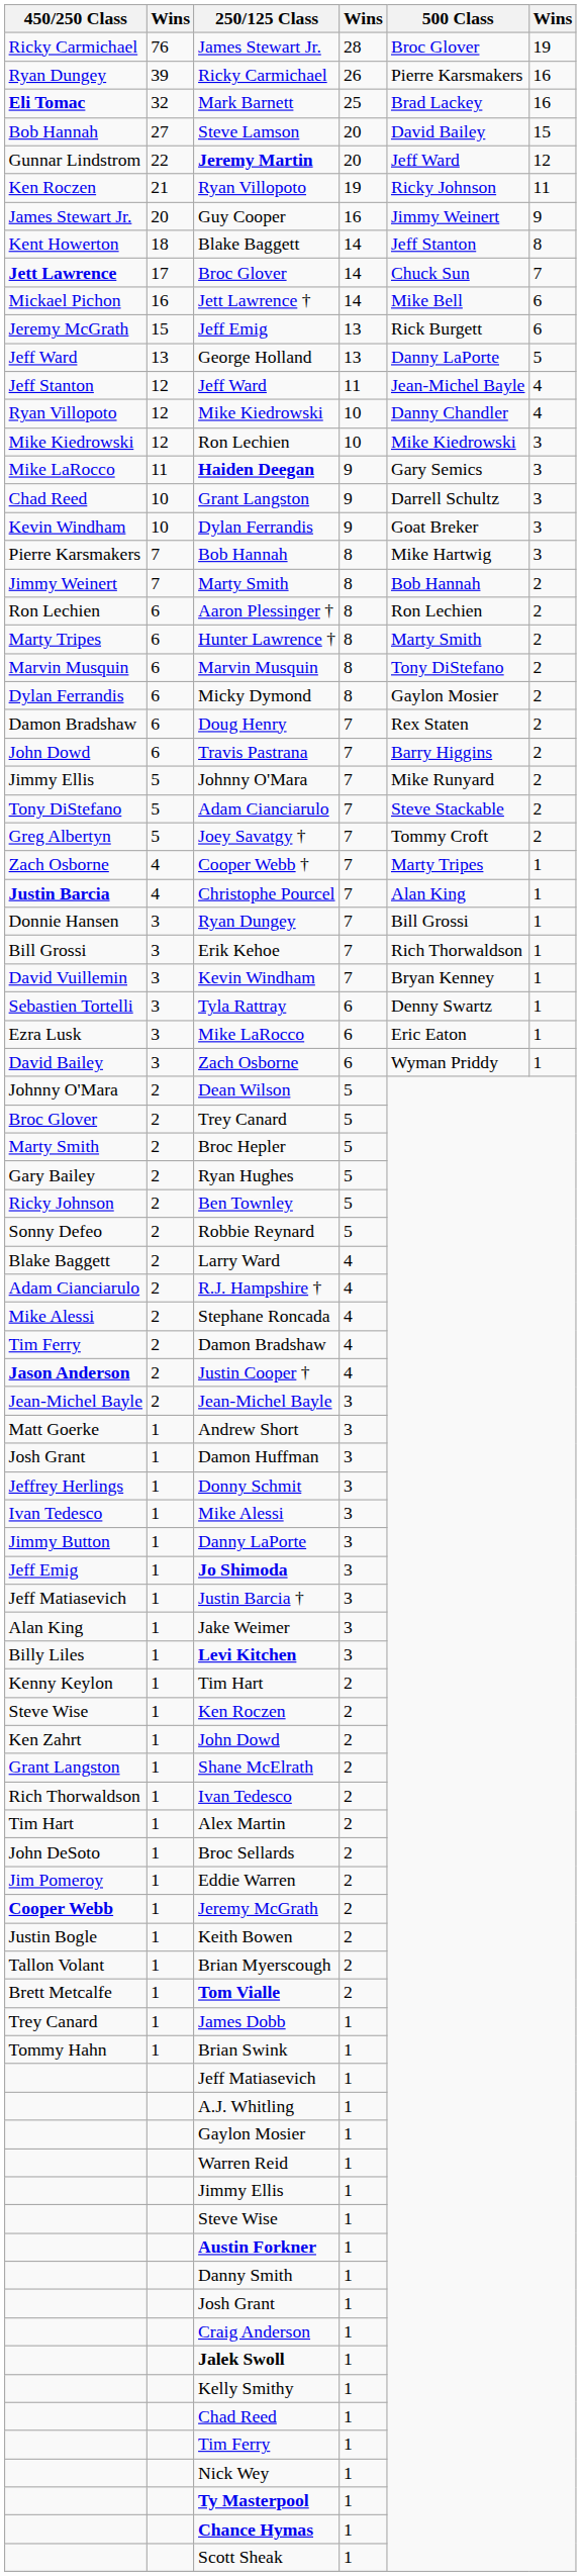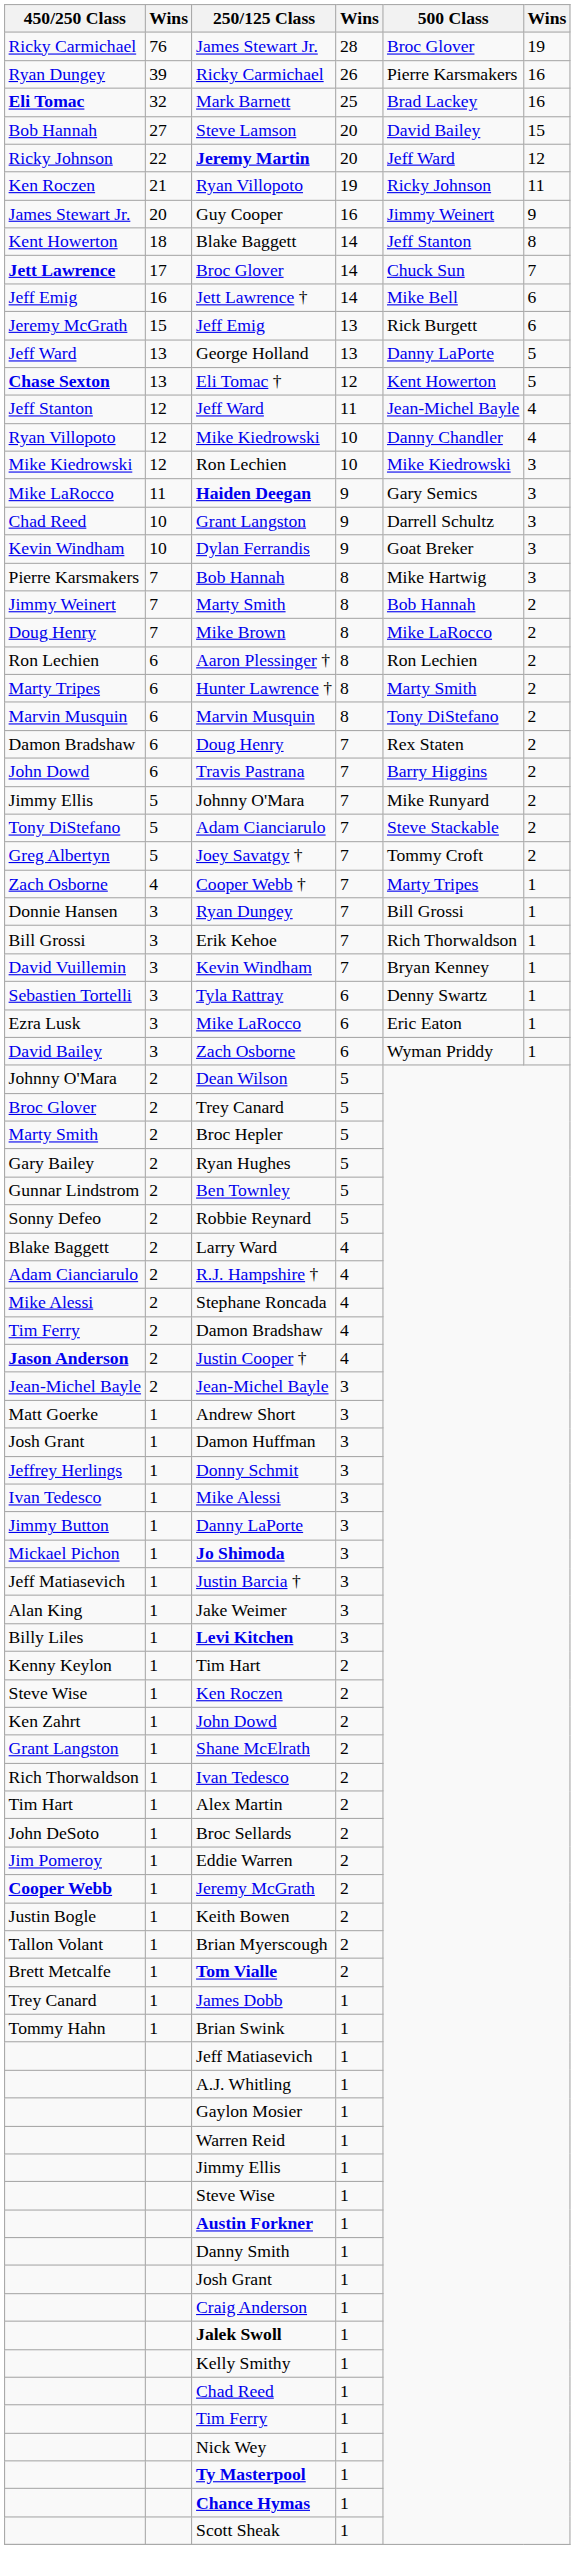 <table class="wikitable">
 <tr>
 <th>450/250 Class</th>
 <th>Wins</th>
 <th>250/125 Class</th>
 <th>Wins</th>
 <th>500 Class</th>
 <th>Wins</th>
 </tr>
 <tr>
 <td> <a href='#'>Ricky Carmichael</a></td>
 <td>76</td>
 <td> <a href='#'>James Stewart Jr.</a></td>
 <td>28</td>
 <td> <a href='#'>Broc Glover</a></td>
 <td>19</td>
 </tr>
 <tr>
 <td> <a href='#'>Ryan Dungey</a></td>
 <td>39</td>
 <td> <a href='#'>Ricky Carmichael</a></td>
 <td>26</td>
 <td> Pierre Karsmakers</td>
 <td>16</td>
 </tr>
 <tr>
 <td><strong> <a href='#'>Eli Tomac</a></strong></td>
 <td>32</td>
 <td> <a href='#'>Mark Barnett</a></td>
 <td>25</td>
 <td> <a href='#'>Brad Lackey</a></td>
 <td>16</td>
 </tr>
 <tr>
 <td> <a href='#'>Bob Hannah</a></td>
 <td>27</td>
 <td> <a href='#'>Steve Lamson</a></td>
 <td>20</td>
 <td> <a href='#'>David Bailey</a></td>
 <td>15</td>
 </tr>
 <tr>
-<td> Gunnar Lindstrom</td>
+<td> <a href='#'>Ricky Johnson</a></td>
 <td>22</td>
 <td><strong> <a href='#'>Jeremy Martin</a></strong></td>
 <td>20</td>
 <td> <a href='#'>Jeff Ward</a></td>
 <td>12</td>
 </tr>
 <tr>
 <td> <a href='#'>Ken Roczen</a></td>
 <td>21</td>
 <td> <a href='#'>Ryan Villopoto</a></td>
 <td>19</td>
 <td> <a href='#'>Ricky Johnson</a></td>
 <td>11</td>
 </tr>
 <tr>
 <td> <a href='#'>James Stewart Jr.</a></td>
 <td>20</td>
 <td> Guy Cooper</td>
 <td>16</td>
 <td> <a href='#'>Jimmy Weinert</a></td>
 <td>9</td>
 </tr>
 <tr>
 <td> <a href='#'>Kent Howerton</a></td>
 <td>18</td>
 <td> Blake Baggett</td>
 <td>14</td>
 <td> <a href='#'>Jeff Stanton</a></td>
 <td>8</td>
 </tr>
 <tr>
 <td><strong> <a href='#'>Jett Lawrence</a></strong></td>
 <td>17</td>
 <td> <a href='#'>Broc Glover</a></td>
 <td>14</td>
 <td> <a href='#'>Chuck Sun</a></td>
 <td>7</td>
 </tr>
 <tr>
-<td> <a href='#'>Mickael Pichon</a></td>
+<td> <a href='#'>Jeff Emig</a></td>
 <td>16</td>
 <td> <a href='#'>Jett Lawrence</a> †</td>
 <td>14</td>
 <td> <a href='#'>Mike Bell</a></td>
 <td>6</td>
 </tr>
 <tr>
 <td><strong></strong> <a href='#'>Jeremy McGrath</a></td>
 <td>15</td>
 <td> <a href='#'>Jeff Emig</a></td>
 <td>13</td>
 <td> Rick Burgett</td>
 <td>6</td>
 </tr>
 <tr>
 <td> <a href='#'>Jeff Ward</a></td>
 <td>13</td>
 <td> George Holland</td>
 <td>13</td>
 <td> <a href='#'>Danny LaPorte</a></td>
+<td>5</td>
+</tr>
+<tr>
+<td><strong> <a href='#'>Chase Sexton</a></strong></td>
+<td>13</td>
+<td> <a href='#'>Eli Tomac</a> †</td>
+<td>12</td>
+<td> <a href='#'>Kent Howerton</a></td>
 <td>5</td>
 </tr>
 <tr>
 <td> <a href='#'>Jeff Stanton</a></td>
 <td>12</td>
 <td> <a href='#'>Jeff Ward</a></td>
 <td>11</td>
 <td> <a href='#'>Jean-Michel Bayle</a></td>
 <td>4</td>
 </tr>
 <tr>
 <td> <a href='#'>Ryan Villopoto</a></td>
 <td>12</td>
 <td> <a href='#'>Mike Kiedrowski</a></td>
 <td>10</td>
 <td> <a href='#'>Danny Chandler</a></td>
 <td>4</td>
 </tr>
 <tr>
 <td> <a href='#'>Mike Kiedrowski</a></td>
 <td>12</td>
 <td> Ron Lechien</td>
 <td>10</td>
 <td> <a href='#'>Mike Kiedrowski</a></td>
 <td>3</td>
 </tr>
 <tr>
 <td> <a href='#'>Mike LaRocco</a></td>
 <td>11</td>
 <td><strong> <a href='#'>Haiden Deegan</a></strong></td>
 <td>9</td>
 <td> Gary Semics</td>
 <td>3</td>
 </tr>
 <tr>
 <td> <a href='#'>Chad Reed</a></td>
 <td>10</td>
 <td> <a href='#'>Grant Langston</a></td>
 <td>9</td>
 <td> Darrell Schultz</td>
 <td>3</td>
 </tr>
 <tr>
 <td> <a href='#'>Kevin Windham</a></td>
 <td>10</td>
 <td><strong></strong> <a href='#'>Dylan Ferrandis</a></td>
 <td>9</td>
 <td> Goat Breker</td>
 <td>3</td>
 </tr>
 <tr>
 <td> Pierre Karsmakers</td>
 <td>7</td>
 <td> <a href='#'>Bob Hannah</a></td>
 <td>8</td>
 <td> Mike Hartwig</td>
 <td>3</td>
 </tr>
 <tr>
 <td> <a href='#'>Jimmy Weinert</a></td>
 <td>7</td>
 <td> <a href='#'>Marty Smith</a></td>
 <td>8</td>
 <td> <a href='#'>Bob Hannah</a></td>
 <td>2</td>
 </tr>
 <tr>
+<td> <a href='#'>Doug Henry</a></td>
+<td>7</td>
+<td> <a href='#'>Mike Brown</a></td>
+<td>8</td>
+<td> <a href='#'>Mike LaRocco</a></td>
+<td>2</td>
+</tr>
+<tr>
 <td> Ron Lechien</td>
 <td>6</td>
 <td> <a href='#'>Aaron Plessinger</a> †</td>
 <td>8</td>
 <td> Ron Lechien</td>
 <td>2</td>
 </tr>
 <tr>
 <td> <a href='#'>Marty Tripes</a></td>
 <td>6</td>
 <td> <a href='#'>Hunter Lawrence</a> †</td>
 <td>8</td>
 <td> <a href='#'>Marty Smith</a></td>
 <td>2</td>
 </tr>
 <tr>
 <td> <a href='#'>Marvin Musquin</a></td>
 <td>6</td>
 <td> <a href='#'>Marvin Musquin</a></td>
 <td>8</td>
 <td> <a href='#'>Tony DiStefano</a></td>
-<td>2</td>
-</tr>
-<tr>
-<td> <a href='#'>Dylan Ferrandis</a></td>
-<td>6</td>
-<td><strong></strong> Micky Dymond</td>
-<td>8</td>
-<td> Gaylon Mosier</td>
 <td>2</td>
 </tr>
 <tr>
 <td> Damon Bradshaw</td>
 <td>6</td>
 <td> <a href='#'>Doug Henry</a></td>
 <td>7</td>
 <td> Rex Staten</td>
 <td>2</td>
 </tr>
 <tr>
 <td> <a href='#'>John Dowd</a></td>
 <td>6</td>
 <td> <a href='#'>Travis Pastrana</a></td>
 <td>7</td>
 <td> <a href='#'>Barry Higgins</a></td>
 <td>2</td>
 </tr>
 <tr>
 <td> Jimmy Ellis</td>
 <td>5</td>
 <td> Johnny O'Mara</td>
 <td>7</td>
 <td> Mike Runyard</td>
 <td>2</td>
 </tr>
 <tr>
 <td> <a href='#'>Tony DiStefano</a></td>
 <td>5</td>
 <td> <a href='#'>Adam Cianciarulo</a></td>
 <td>7</td>
 <td> <a href='#'>Steve Stackable</a></td>
 <td>2</td>
 </tr>
 <tr>
 <td> <a href='#'>Greg Albertyn</a></td>
 <td>5</td>
 <td> <a href='#'>Joey Savatgy</a> †</td>
 <td>7</td>
 <td> Tommy Croft</td>
 <td>2</td>
 </tr>
 <tr>
 <td> <a href='#'>Zach Osborne</a></td>
 <td>4</td>
 <td> <a href='#'>Cooper Webb</a> †</td>
 <td>7</td>
 <td> <a href='#'>Marty Tripes</a></td>
-<td>1</td>
-</tr>
-<tr>
-<td><strong> <a href='#'>Justin Barcia</a></strong></td>
-<td>4</td>
-<td> <a href='#'>Christophe Pourcel</a></td>
-<td>7</td>
-<td> <a href='#'>Alan King</a></td>
 <td>1</td>
 </tr>
 <tr>
 <td> Donnie Hansen</td>
 <td>3</td>
 <td> <a href='#'>Ryan Dungey</a></td>
 <td>7</td>
 <td> Bill Grossi</td>
 <td>1</td>
 </tr>
 <tr>
 <td> Bill Grossi</td>
 <td>3</td>
 <td> Erik Kehoe</td>
 <td>7</td>
 <td> Rich Thorwaldson</td>
 <td>1</td>
 </tr>
 <tr>
 <td> <a href='#'>David Vuillemin</a></td>
 <td>3</td>
 <td> <a href='#'>Kevin Windham</a></td>
 <td>7</td>
 <td> Bryan Kenney</td>
 <td>1</td>
 </tr>
 <tr>
 <td> <a href='#'>Sebastien Tortelli</a></td>
 <td>3</td>
 <td> <a href='#'>Tyla Rattray</a></td>
 <td>6</td>
 <td> Denny Swartz</td>
 <td>1</td>
 </tr>
 <tr>
 <td> Ezra Lusk</td>
 <td>3</td>
 <td> <a href='#'>Mike LaRocco</a></td>
 <td>6</td>
 <td> Eric Eaton</td>
 <td>1</td>
 </tr>
 <tr>
 <td> <a href='#'>David Bailey</a></td>
 <td>3</td>
 <td> <a href='#'>Zach Osborne</a></td>
 <td>6</td>
 <td> Wyman Priddy</td>
 <td>1</td>
 </tr>
 <tr>
 <td> Johnny O'Mara</td>
 <td>2</td>
 <td> <a href='#'>Dean Wilson</a></td>
 <td>5</td>
 </tr>
 <tr>
 <td> <a href='#'>Broc Glover</a></td>
 <td>2</td>
 <td> Trey Canard</td>
 <td>5</td>
 </tr>
 <tr>
 <td> <a href='#'>Marty Smith</a></td>
 <td>2</td>
 <td> Broc Hepler</td>
 <td>5</td>
 </tr>
 <tr>
 <td> Gary Bailey</td>
 <td>2</td>
 <td> Ryan Hughes</td>
 <td>5</td>
 </tr>
 <tr>
-<td> <a href='#'>Ricky Johnson</a></td>
+<td> Gunnar Lindstrom</td>
 <td>2</td>
 <td> <a href='#'>Ben Townley</a></td>
 <td>5</td>
 </tr>
 <tr>
 <td> Sonny Defeo</td>
 <td>2</td>
 <td> Robbie Reynard</td>
 <td>5</td>
 </tr>
 <tr>
 <td> Blake Baggett</td>
 <td>2</td>
 <td> Larry Ward</td>
 <td>4</td>
 </tr>
 <tr>
 <td> <a href='#'>Adam Cianciarulo</a></td>
 <td>2</td>
 <td> <a href='#'>R.J. Hampshire</a> †</td>
 <td>4</td>
 </tr>
 <tr>
 <td> <a href='#'>Mike Alessi</a></td>
 <td>2</td>
 <td> Stephane Roncada</td>
 <td>4</td>
 </tr>
 <tr>
 <td> <a href='#'>Tim Ferry</a></td>
 <td>2</td>
 <td> Damon Bradshaw</td>
 <td>4</td>
 </tr>
 <tr>
 <td><strong> <a href='#'>Jason Anderson</a></strong></td>
 <td>2</td>
 <td> <a href='#'>Justin Cooper</a> †</td>
 <td>4</td>
 </tr>
 <tr>
 <td> <a href='#'>Jean-Michel Bayle</a></td>
 <td>2</td>
 <td> <a href='#'>Jean-Michel Bayle</a></td>
 <td>3</td>
 </tr>
 <tr>
 <td> Matt Goerke</td>
 <td>1</td>
 <td> Andrew Short</td>
 <td>3</td>
 </tr>
 <tr>
 <td> Josh Grant</td>
 <td>1</td>
 <td> Damon Huffman</td>
 <td>3</td>
 </tr>
 <tr>
 <td> <a href='#'>Jeffrey Herlings</a></td>
 <td>1</td>
 <td> <a href='#'>Donny Schmit</a></td>
 <td>3</td>
 </tr>
 <tr>
 <td> <a href='#'>Ivan Tedesco</a></td>
 <td>1</td>
 <td> <a href='#'>Mike Alessi</a></td>
 <td>3</td>
 </tr>
 <tr>
 <td> <a href='#'>Jimmy Button</a></td>
 <td>1</td>
 <td> <a href='#'>Danny LaPorte</a></td>
 <td>3</td>
 </tr>
 <tr>
-<td> <a href='#'>Jeff Emig</a></td>
+<td> <a href='#'>Mickael Pichon</a></td>
 <td>1</td>
 <td><strong> <a href='#'>Jo Shimoda</a></strong></td>
 <td>3</td>
 </tr>
 <tr>
 <td> Jeff Matiasevich</td>
 <td>1</td>
 <td> <a href='#'>Justin Barcia</a> †</td>
 <td>3</td>
 </tr>
 <tr>
 <td> Alan King</td>
 <td>1</td>
 <td> Jake Weimer</td>
 <td>3</td>
 </tr>
 <tr>
 <td> Billy Liles</td>
 <td>1</td>
 <td><strong> <a href='#'>Levi Kitchen</a></strong></td>
 <td>3</td>
 </tr>
 <tr>
 <td> Kenny Keylon</td>
 <td>1</td>
 <td> Tim Hart</td>
 <td>2</td>
 </tr>
 <tr>
 <td> Steve Wise</td>
 <td>1</td>
 <td> <a href='#'>Ken Roczen</a></td>
 <td>2</td>
 </tr>
 <tr>
 <td> Ken Zahrt</td>
 <td>1</td>
 <td> <a href='#'>John Dowd</a></td>
 <td>2</td>
 </tr>
 <tr>
 <td> <a href='#'>Grant Langston</a></td>
 <td>1</td>
 <td> <a href='#'>Shane McElrath</a></td>
 <td>2</td>
 </tr>
 <tr>
 <td> Rich Thorwaldson</td>
 <td>1</td>
 <td> <a href='#'>Ivan Tedesco</a></td>
 <td>2</td>
 </tr>
 <tr>
 <td> Tim Hart</td>
 <td>1</td>
 <td> Alex Martin</td>
 <td>2</td>
 </tr>
 <tr>
 <td> John DeSoto</td>
 <td>1</td>
 <td> Broc Sellards</td>
 <td>2</td>
 </tr>
 <tr>
 <td> <a href='#'>Jim Pomeroy</a></td>
 <td>1</td>
 <td> Eddie Warren</td>
 <td>2</td>
 </tr>
 <tr>
 <td><strong> <a href='#'>Cooper Webb</a></strong></td>
 <td>1</td>
 <td> <a href='#'>Jeremy McGrath</a></td>
 <td>2</td>
 </tr>
 <tr>
 <td> Justin Bogle</td>
 <td>1</td>
 <td> Keith Bowen</td>
 <td>2</td>
 </tr>
 <tr>
 <td> Tallon Volant</td>
 <td>1</td>
 <td> Brian Myerscough</td>
 <td>2</td>
 </tr>
 <tr>
 <td> Brett Metcalfe</td>
 <td>1</td>
 <td><strong> <a href='#'>Tom Vialle</a></strong></td>
 <td>2</td>
 </tr>
 <tr>
 <td> Trey Canard</td>
 <td>1</td>
 <td> <a href='#'>James Dobb</a></td>
 <td>1</td>
 </tr>
 <tr>
 <td> Tommy Hahn</td>
 <td>1</td>
 <td> Brian Swink</td>
 <td>1</td>
 </tr>
 <tr>
 <td></td>
 <td></td>
 <td> Jeff Matiasevich</td>
 <td>1</td>
 </tr>
 <tr>
 <td></td>
 <td></td>
 <td> A.J. Whitling</td>
 <td>1</td>
 </tr>
 <tr>
 <td></td>
 <td></td>
 <td> Gaylon Mosier</td>
 <td>1</td>
 </tr>
 <tr>
 <td></td>
 <td></td>
 <td> Warren Reid</td>
 <td>1</td>
 </tr>
 <tr>
 <td></td>
 <td></td>
 <td> Jimmy Ellis</td>
 <td>1</td>
 </tr>
 <tr>
 <td></td>
 <td></td>
 <td> Steve Wise</td>
 <td>1</td>
 </tr>
 <tr>
 <td></td>
 <td></td>
 <td><strong> <a href='#'>Austin Forkner</a></strong></td>
 <td>1</td>
 </tr>
 <tr>
 <td></td>
 <td></td>
 <td> Danny Smith</td>
 <td>1</td>
 </tr>
 <tr>
 <td></td>
 <td></td>
 <td> Josh Grant</td>
 <td>1</td>
 </tr>
 <tr>
 <td></td>
 <td></td>
 <td> <a href='#'>Craig Anderson</a></td>
 <td>1</td>
 </tr>
 <tr>
 <td></td>
 <td></td>
 <td><strong> Jalek Swoll</strong></td>
 <td>1</td>
 </tr>
 <tr>
 <td></td>
 <td></td>
 <td> Kelly Smithy</td>
 <td>1</td>
 </tr>
 <tr>
 <td></td>
 <td></td>
 <td> <a href='#'>Chad Reed</a></td>
 <td>1</td>
 </tr>
 <tr>
 <td></td>
 <td></td>
 <td> <a href='#'>Tim Ferry</a></td>
 <td>1</td>
 </tr>
 <tr>
 <td></td>
 <td></td>
 <td> Nick Wey</td>
 <td>1</td>
 </tr>
 <tr>
 <td></td>
 <td></td>
 <td><strong> <a href='#'>Ty Masterpool</a></strong></td>
 <td>1</td>
 </tr>
 <tr>
 <td></td>
 <td></td>
 <td><strong> <a href='#'>Chance Hymas</a></strong></td>
 <td>1</td>
 </tr>
 <tr>
 <td></td>
 <td></td>
 <td> Scott Sheak</td>
 <td>1</td>
 </tr>
 <tr>
 </tr>
 </table>
